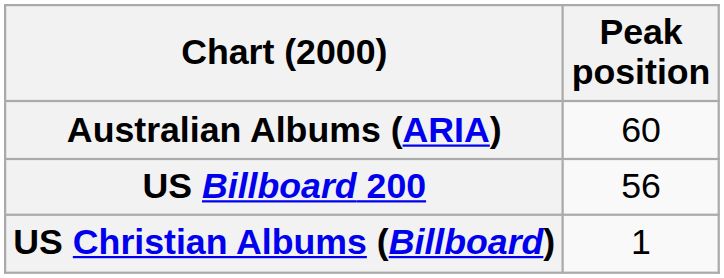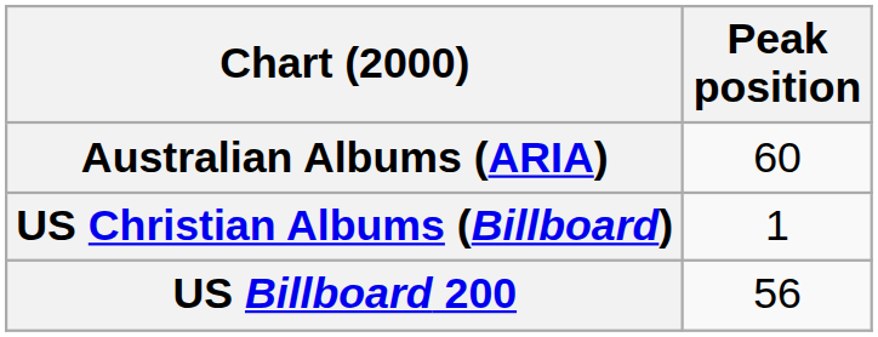 <table class="wikitable sortable plainrowheaders" style="text-align:center">
 <tr>
 <th scope="col">Chart (2000)</th>
 <th scope="col">Peak<br>position</th>
 </tr>
 <tr>
 <th scope="row">Australian Albums (<a href='#'>ARIA</a>)</th>
 <td>60</td>
 </tr>
 <tr>
+<th scope="row">US <a href='#'>Christian Albums</a> (<em><a href='#'>Billboard</a></em>)</th>
+<td>1</td>
+</tr>
+<tr>
 <th scope="row">US <a href='#'><em>Billboard</em> 200</a></th>
 <td>56</td>
 </tr>
-<tr>
-<th scope="row">US <a href='#'>Christian Albums</a> (<em><a href='#'>Billboard</a></em>)</th>
-<td>1</td>
-</tr>
 </table>
